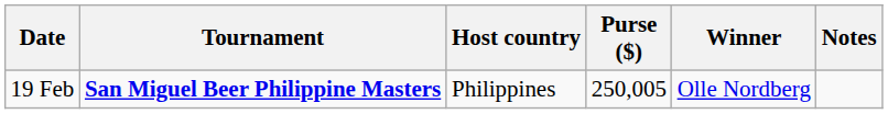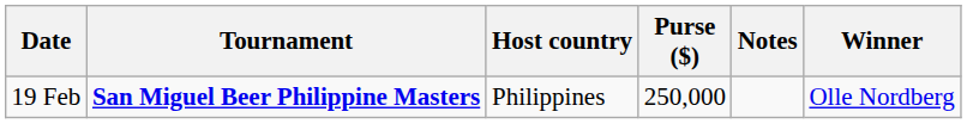 <table class="wikitable" style="font-size:95%">
 <tr>
 <th>Date</th>
 <th>Tournament</th>
 <th>Host country</th>
 <th>Purse<br>($)</th>
+<th>Notes</th>
 <th>Winner</th>
-<th>Notes</th>
 </tr>
 <tr>
 <td>19 Feb</td>
 <td><strong><a href='#'>San Miguel Beer Philippine Masters</a></strong></td>
 <td>Philippines</td>
-<td align=right>250,005</td>
+<td align=right>250,000</td>
+<td></td>
 <td> <a href='#'>Olle Nordberg</a></td>
-<td></td>
 </tr>
 </table>
